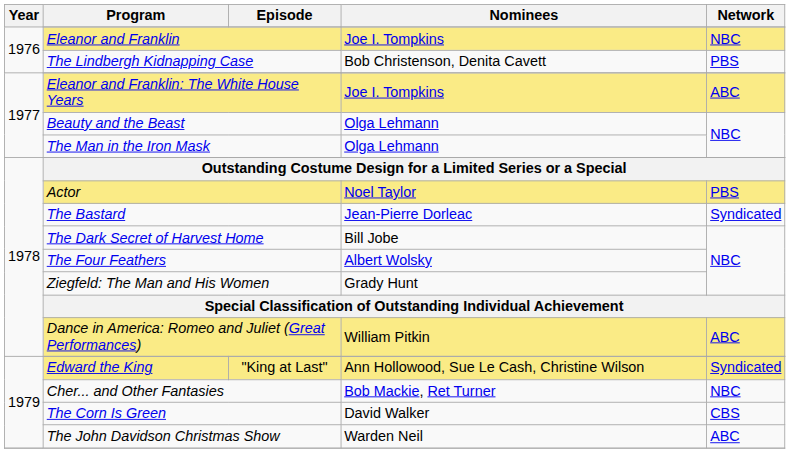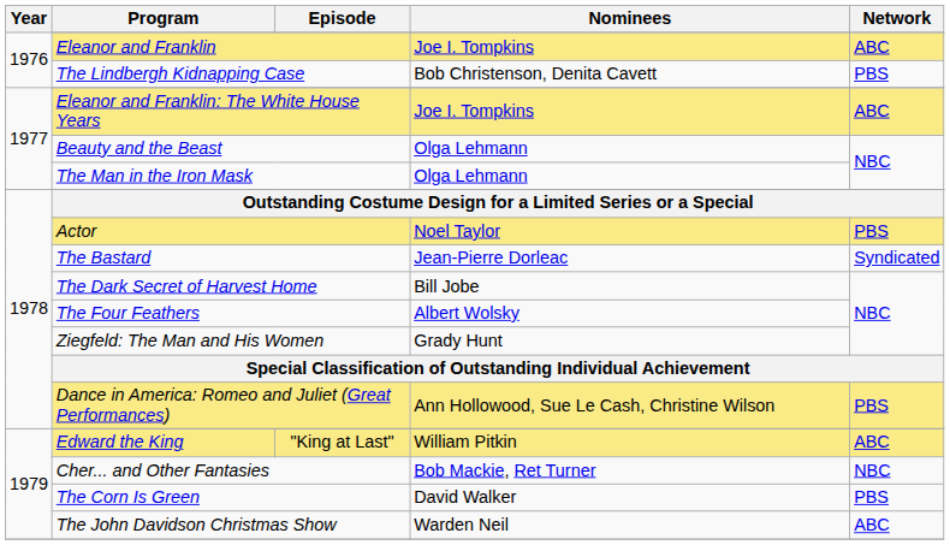 <table class="wikitable">
 <tr>
 <th width="5%">Year</th>
 <th width="25%">Program</th>
 <th width="15%">Episode</th>
 <th width="50%">Nominees</th>
 <th width="5%">Network</th>
 </tr>
 <tr>
 <td rowspan="3" align=center>1976</td>
 </tr>
 <tr style="background:#FAEB86;">
 <td colspan=2><em><a href='#'>Eleanor and Franklin</a></em></td>
 <td><a href='#'>Joe I. Tompkins</a></td>
-<td><a href='#'>NBC</a></td>
+<td><a href='#'>ABC</a></td>
 </tr>
 <tr>
 <td colspan=2><em><a href='#'>The Lindbergh Kidnapping Case</a></em></td>
 <td>Bob Christenson, Denita Cavett</td>
 <td><a href='#'>PBS</a></td>
 </tr>
 <tr>
 <td rowspan="4" align=center>1977</td>
 </tr>
 <tr style="background:#FAEB86;">
 <td colspan=2><em><a href='#'>Eleanor and Franklin: The White House Years</a></em></td>
 <td><a href='#'>Joe I. Tompkins</a></td>
 <td><a href='#'>ABC</a></td>
 </tr>
 <tr>
 <td colspan=2><em><a href='#'>Beauty and the Beast</a></em></td>
 <td><a href='#'>Olga Lehmann</a></td>
 <td rowspan=2><a href='#'>NBC</a></td>
 </tr>
 <tr>
 <td colspan=2><em><a href='#'>The Man in the Iron Mask</a></em></td>
 <td><a href='#'>Olga Lehmann</a></td>
 </tr>
 <tr>
 <td rowspan=9 style="text-align:center">1978</td>
 </tr>
 <tr>
 <th colspan="4">Outstanding Costume Design for a Limited Series or a Special</th>
 </tr>
 <tr style="background:#FAEB86;">
 <td colspan=2><em>Actor</em></td>
 <td><a href='#'>Noel Taylor</a></td>
 <td><a href='#'>PBS</a></td>
 </tr>
 <tr>
 <td colspan=2><em><a href='#'>The Bastard</a></em></td>
 <td><a href='#'>Jean-Pierre Dorleac</a></td>
 <td><a href='#'>Syndicated</a></td>
 </tr>
 <tr>
 <td colspan=2><em><a href='#'>The Dark Secret of Harvest Home</a></em></td>
 <td>Bill Jobe</td>
 <td rowspan=3><a href='#'>NBC</a></td>
 </tr>
 <tr>
 <td colspan=2><em><a href='#'>The Four Feathers</a></em></td>
 <td><a href='#'>Albert Wolsky</a></td>
 </tr>
 <tr>
 <td colspan=2><em>Ziegfeld: The Man and His Women</em></td>
 <td>Grady Hunt</td>
 </tr>
 <tr>
 <th colspan="4">Special Classification of Outstanding Individual Achievement</th>
 </tr>
 <tr style="background:#FAEB86;">
 <td colspan=2><em>Dance in America: Romeo and Juliet (<a href='#'>Great Performances</a>)</em></td>
-<td>William Pitkin</td>
-<td><a href='#'>ABC</a></td>
+<td>Ann Hollowood, Sue Le Cash, Christine Wilson</td>
+<td><a href='#'>PBS</a></td>
 </tr>
 <tr>
 <td rowspan="5" align=center>1979</td>
 </tr>
 <tr style="background:#FAEB86;">
 <td><em><a href='#'>Edward the King</a></em></td>
 <td align=center>"King at Last"</td>
-<td>Ann Hollowood, Sue Le Cash, Christine Wilson</td>
-<td><a href='#'>Syndicated</a></td>
+<td>William Pitkin</td>
+<td><a href='#'>ABC</a></td>
 </tr>
 <tr>
 <td colspan=2><em>Cher... and Other Fantasies</em></td>
 <td —><a href='#'>Bob Mackie</a>, <a href='#'>Ret Turner</a></td>
 <td><a href='#'>NBC</a></td>
 </tr>
 <tr>
 <td colspan=2><em><a href='#'>The Corn Is Green</a></em></td>
 <td>David Walker</td>
-<td><a href='#'>CBS</a></td>
+<td><a href='#'>PBS</a></td>
 </tr>
 <tr>
 <td colspan=2><em>The John Davidson Christmas Show</em></td>
 <td>Warden Neil</td>
 <td><a href='#'>ABC</a></td>
 </tr>
 <tr>
 </tr>
 </table>
